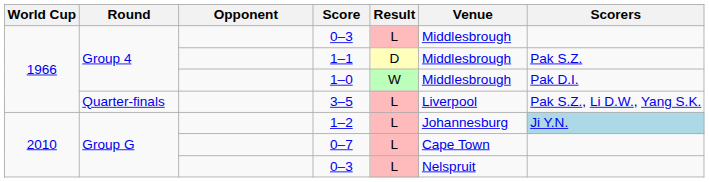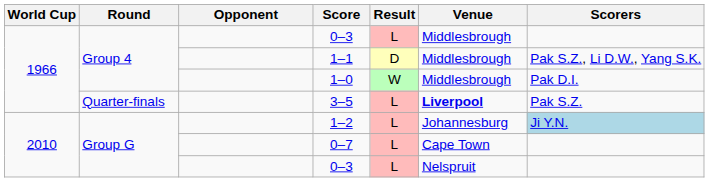 <table class="wikitable sortable" style="text-align:left;">
 <tr>
 <th>World Cup</th>
 <th width=110>Round</th>
 <th width=150>Opponent</th>
 <th width=60>Score</th>
 <th width=50>Result</th>
 <th width=120>Venue</th>
 <th>Scorers</th>
 </tr>
 <tr>
 <td rowspan="4" align=center><a href='#'>1966</a></td>
 <td rowspan="3"><a href='#'>Group 4</a></td>
 <td></td>
 <td align=center><a href='#'>0–3</a></td>
 <td align=center bgcolor="#ffbbbb">L</td>
 <td><a href='#'>Middlesbrough</a></td>
 <td></td>
 </tr>
 <tr>
 <td></td>
 <td align=center><a href='#'>1–1</a></td>
 <td align=center bgcolor="#ffffbb">D</td>
 <td><a href='#'>Middlesbrough</a></td>
-<td><a href='#'>Pak S.Z.</a></td>
+<td><a href='#'>Pak S.Z.</a>, <a href='#'>Li D.W.</a>, <a href='#'>Yang S.K.</a></td>
 </tr>
 <tr>
 <td></td>
 <td align=center><a href='#'>1–0</a></td>
 <td align=center bgcolor="#bbffbb">W</td>
 <td><a href='#'>Middlesbrough</a></td>
 <td><a href='#'>Pak D.I.</a></td>
 </tr>
 <tr>
 <td rowspan="1"><a href='#'>Quarter-finals</a></td>
 <td></td>
 <td align=center><a href='#'>3–5</a></td>
 <td align=center bgcolor="#ffbbbb">L</td>
-<td><a href='#'>Liverpool</a></td>
-<td><a href='#'>Pak S.Z.</a>, <a href='#'>Li D.W.</a>, <a href='#'>Yang S.K.</a></td>
+<td><strong><a href='#'>Liverpool</a></strong></td>
+<td><a href='#'>Pak S.Z.</a></td>
 </tr>
 <tr>
 <td rowspan="3" align=center><a href='#'>2010</a></td>
 <td rowspan="3"><a href='#'>Group G</a></td>
 <td></td>
 <td align=center><a href='#'>1–2</a></td>
 <td align=center bgcolor="#ffbbbb">L</td>
 <td><a href='#'>Johannesburg</a></td>
 <td style="background: lightblue;"><a href='#'>Ji Y.N.</a></td>
 </tr>
 <tr>
 <td></td>
 <td align=center><a href='#'>0–7</a></td>
 <td align=center bgcolor="#ffbbbb">L</td>
 <td><a href='#'>Cape Town</a></td>
 <td></td>
 </tr>
 <tr>
 <td></td>
 <td align=center><a href='#'>0–3</a></td>
 <td align=center bgcolor="#ffbbbb">L</td>
 <td><a href='#'>Nelspruit</a></td>
 <td></td>
 </tr>
 </table>
